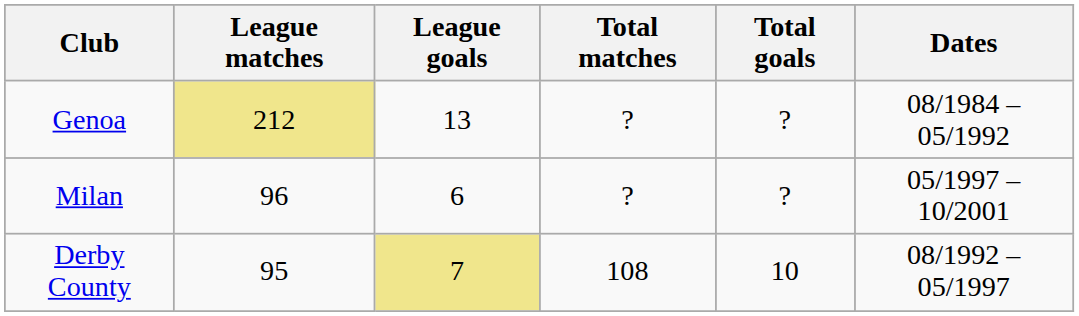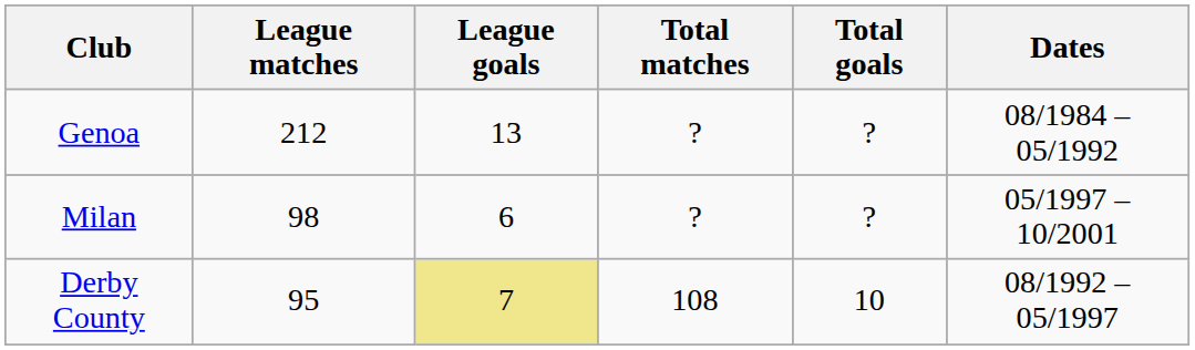 <table class="wikitable" style="text-align: center;">
 <tr>
 <th>Club</th>
 <th>League matches</th>
 <th>League goals</th>
 <th>Total matches</th>
 <th>Total goals</th>
 <th>Dates</th>
 </tr>
 <tr>
 <td><a href='#'>Genoa</a></td>
-<td style="background: khaki;">212</td>
+<td>212</td>
 <td>13</td>
 <td>?</td>
 <td>?</td>
 <td>08/1984 – 05/1992</td>
 </tr>
 <tr>
 <td><a href='#'>Milan</a></td>
-<td>96</td>
+<td>98</td>
 <td>6</td>
 <td>?</td>
 <td>?</td>
 <td>05/1997 – 10/2001</td>
 </tr>
 <tr>
 <td><a href='#'>Derby County</a></td>
 <td>95</td>
 <td style="background: khaki;">7</td>
 <td>108</td>
 <td>10</td>
 <td>08/1992 – 05/1997</td>
 </tr>
 </table>
